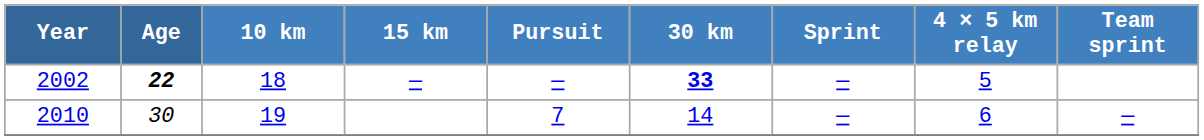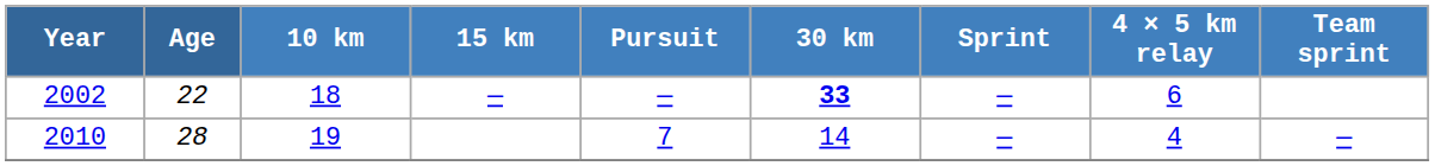 <table class="wikitable" style="font-size:95%; text-align:center; border:grey solid 1px; border-collapse:collapse; background:#ffffff;">
 <tr>
 <th style="background-color:#369; color:white; width:60px;"> Year </th>
 <th style="background-color:#369; color:white; width:40px;"> Age </th>
 <th style="background-color:#4180be; color:white; width:75px;"> 10 km </th>
 <th style="background-color:#4180be; color:white; width:75px;"> 15 km </th>
 <th style="background-color:#4180be; color:white; width:75px;"> Pursuit </th>
 <th style="background-color:#4180be; color:white; width:75px;"> 30 km </th>
 <th style="background-color:#4180be; color:white; width:75px;"> Sprint </th>
 <th style="background-color:#4180be; color:white; width:75px;"> 4 × 5 km <br> relay </th>
 <th style="background-color:#4180be; color:white; width:75px;"> Team <br> sprint </th>
 </tr>
 <tr>
 <td><a href='#'>2002</a></td>
-<td><strong><em>22</em></strong></td>
+<td><em>22</em></td>
 <td><a href='#'>18</a></td>
 <td><a href='#'>—</a></td>
 <td><a href='#'>—</a></td>
 <td><strong><a href='#'>33</a></strong></td>
 <td><a href='#'>—</a></td>
-<td><a href='#'>5</a></td>
+<td><a href='#'>6</a></td>
 <td></td>
 </tr>
 <tr>
 <td><a href='#'>2010</a></td>
-<td><em>30</em></td>
+<td><em>28</em></td>
 <td><a href='#'>19</a></td>
 <td></td>
 <td><a href='#'>7</a></td>
 <td><a href='#'>14</a></td>
 <td><a href='#'>—</a></td>
-<td><a href='#'>6</a></td>
+<td><a href='#'>4</a></td>
 <td><a href='#'>—</a></td>
 </tr>
 <tr>
 </tr>
 </table>
